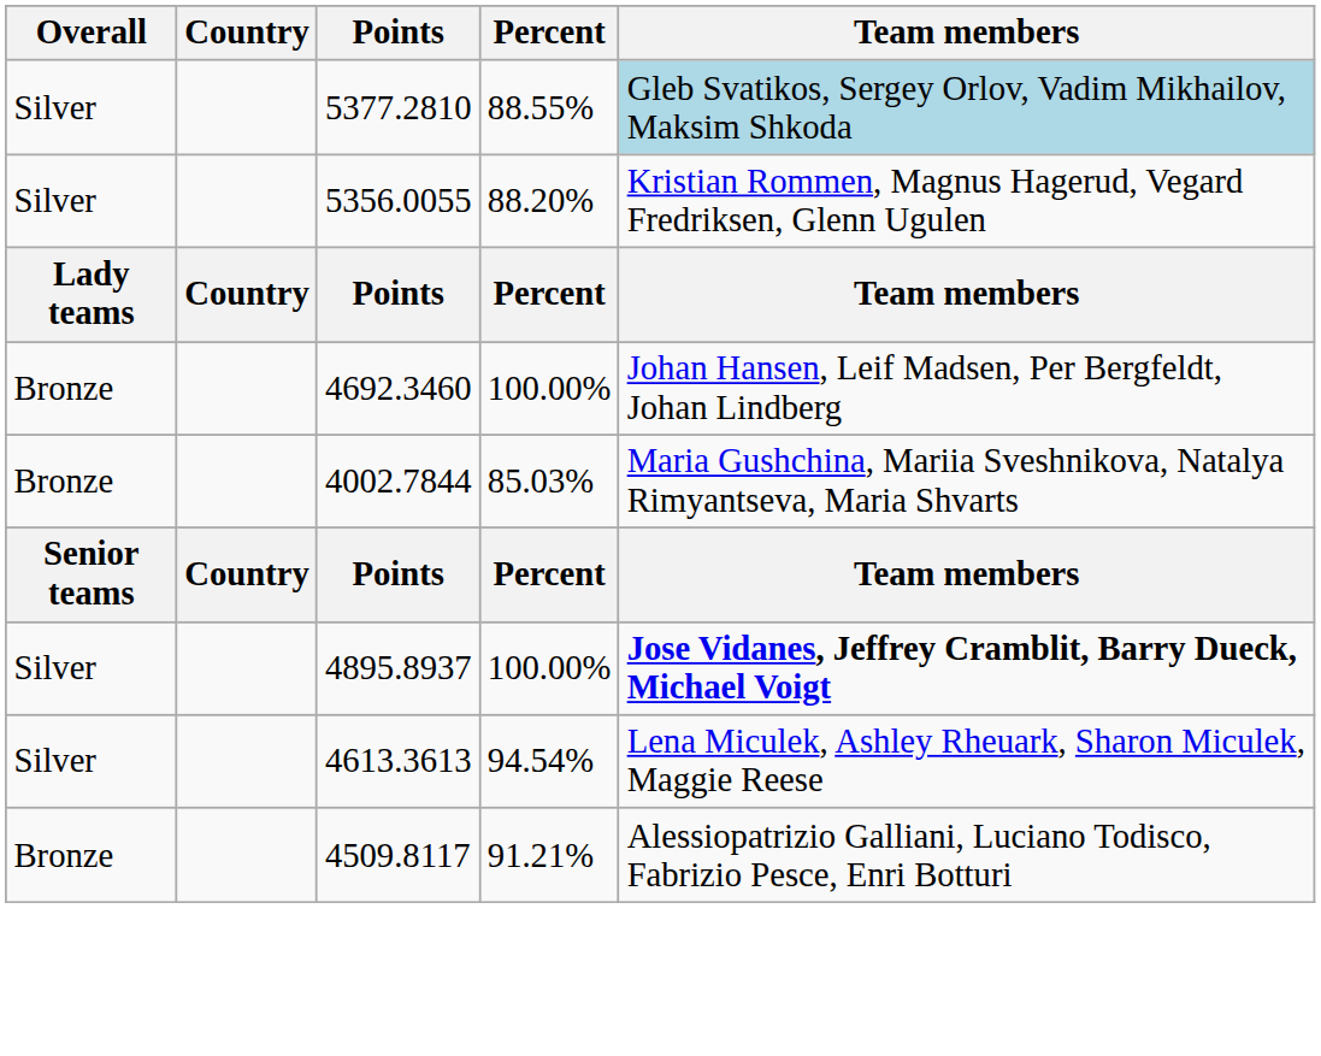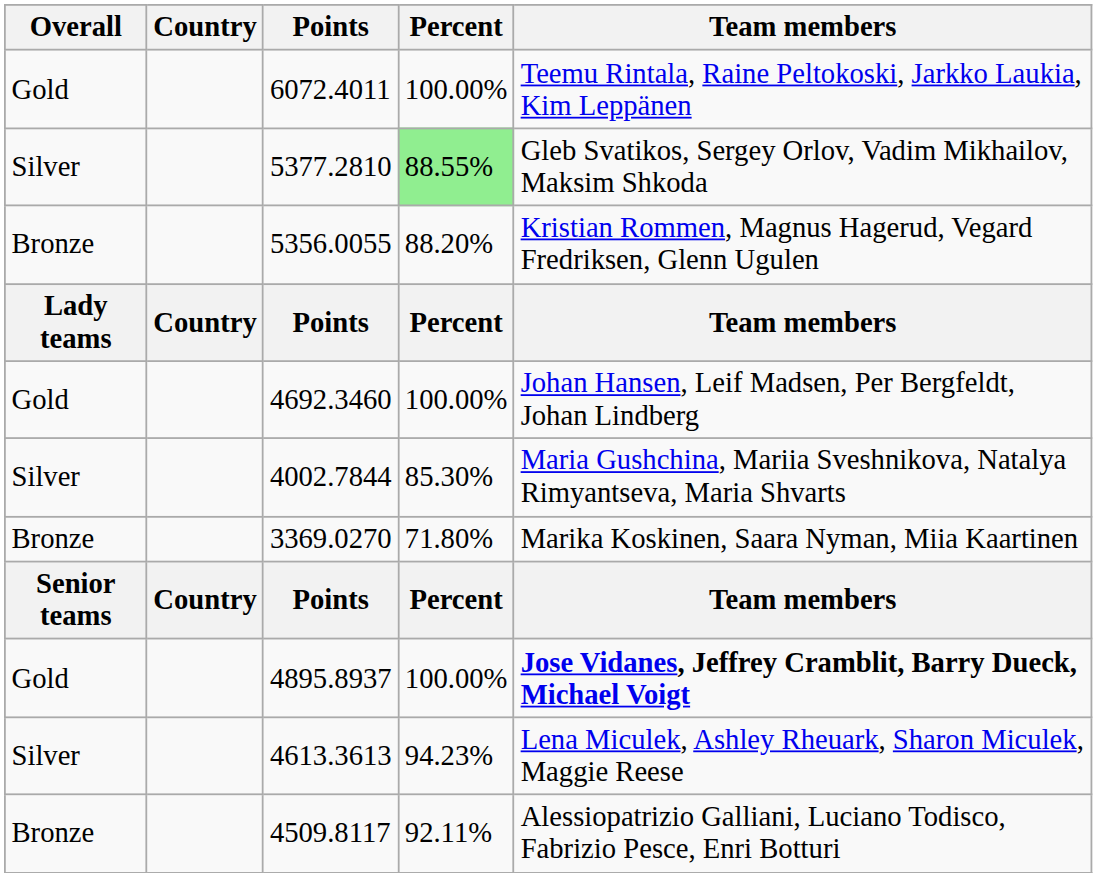 <table class="wikitable sortable" style="text-align: left;">
 <tr>
 <th>Overall</th>
 <th>Country</th>
 <th>Points</th>
 <th>Percent</th>
 <th>Team members</th>
 </tr>
 <tr>
+<td> Gold</td>
+<td></td>
+<td>6072.4011</td>
+<td>100.00%</td>
+<td><a href='#'>Teemu Rintala</a>, <a href='#'>Raine Peltokoski</a>, <a href='#'>Jarkko Laukia</a>, <a href='#'>Kim Leppänen</a></td>
+</tr>
+<tr>
 <td> Silver</td>
 <td></td>
 <td>5377.2810</td>
-<td>88.55%</td>
-<td style="background: lightblue;">Gleb Svatikos, Sergey Orlov, Vadim Mikhailov, Maksim Shkoda</td>
+<td style="background: lightgreen;">88.55%</td>
+<td>Gleb Svatikos, Sergey Orlov, Vadim Mikhailov, Maksim Shkoda</td>
 </tr>
 <tr>
-<td> Silver</td>
+<td> Bronze</td>
 <td></td>
 <td>5356.0055</td>
 <td>88.20%</td>
 <td><a href='#'>Kristian Rommen</a>, Magnus Hagerud, Vegard Fredriksen, Glenn Ugulen</td>
 </tr>
 <tr>
 <th>Lady teams</th>
 <th>Country</th>
 <th>Points</th>
 <th>Percent</th>
 <th>Team members</th>
 </tr>
 <tr>
-<td> Bronze</td>
+<td> Gold</td>
 <td></td>
 <td>4692.3460</td>
 <td>100.00%</td>
 <td><a href='#'>Johan Hansen</a>, Leif Madsen, Per Bergfeldt, Johan Lindberg</td>
 </tr>
 <tr>
+<td> Silver</td>
+<td></td>
+<td>4002.7844</td>
+<td>85.30%</td>
+<td><a href='#'>Maria Gushchina</a>, Mariia Sveshnikova, Natalya Rimyantseva, Maria Shvarts</td>
+</tr>
+<tr>
 <td> Bronze</td>
 <td></td>
-<td>4002.7844</td>
-<td>85.03%</td>
-<td><a href='#'>Maria Gushchina</a>, Mariia Sveshnikova, Natalya Rimyantseva, Maria Shvarts</td>
+<td>3369.0270</td>
+<td>71.80%</td>
+<td>Marika Koskinen, Saara Nyman, Miia Kaartinen</td>
 </tr>
 <tr>
 <th>Senior teams</th>
 <th>Country</th>
 <th>Points</th>
 <th>Percent</th>
 <th>Team members</th>
 </tr>
 <tr>
-<td> Silver</td>
+<td> Gold</td>
 <td></td>
 <td>4895.8937</td>
 <td>100.00%</td>
 <td><strong><a href='#'>Jose Vidanes</a>, Jeffrey Cramblit, Barry Dueck, <a href='#'>Michael Voigt</a></strong></td>
 </tr>
 <tr>
 <td> Silver</td>
 <td></td>
 <td>4613.3613</td>
-<td>94.54%</td>
+<td>94.23%</td>
 <td><a href='#'>Lena Miculek</a>, <a href='#'>Ashley Rheuark</a>, <a href='#'>Sharon Miculek</a>, Maggie Reese</td>
 </tr>
 <tr>
 <td> Bronze</td>
 <td></td>
 <td>4509.8117</td>
-<td>91.21%</td>
+<td>92.11%</td>
 <td>Alessiopatrizio Galliani, Luciano Todisco, Fabrizio Pesce, Enri Botturi</td>
 </tr>
 <tr>
 </tr>
 </table>
